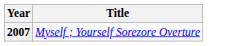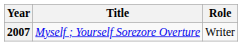 <table class="wikitable unsortable">
 <tr>
 <th>Year</th>
 <th>Title</th>
+<th>Role</th>
 </tr>
 <tr>
 <th>2007</th>
 <td><em><a href='#'>Myself ; Yourself Sorezore Overture</a></em></td>
+<td>Writer</td>
 </tr>
 </table>
